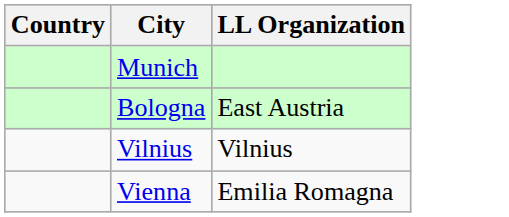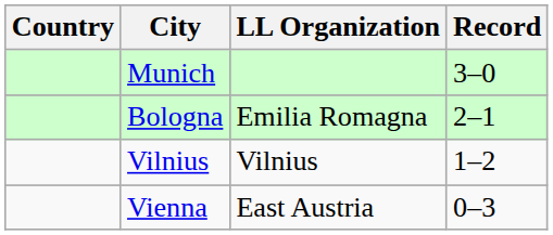 <table class="wikitable">
 <tr>
 <th>Country</th>
 <th>City</th>
 <th>LL Organization</th>
+<th>Record</th>
 </tr>
 <tr bgcolor="ccffcc">
 <td><strong></strong></td>
 <td><a href='#'>Munich</a></td>
 <td></td>
+<td>3–0</td>
 </tr>
 <tr bgcolor="ccffcc">
 <td><strong></strong></td>
 <td><a href='#'>Bologna</a></td>
-<td>East Austria</td>
+<td>Emilia Romagna</td>
+<td>2–1</td>
 </tr>
 <tr>
 <td></td>
 <td><a href='#'>Vilnius</a></td>
 <td>Vilnius</td>
+<td>1–2</td>
 </tr>
 <tr>
 <td><strong></strong></td>
 <td><a href='#'>Vienna</a></td>
-<td>Emilia Romagna</td>
+<td>East Austria</td>
+<td>0–3</td>
 </tr>
 </table>
